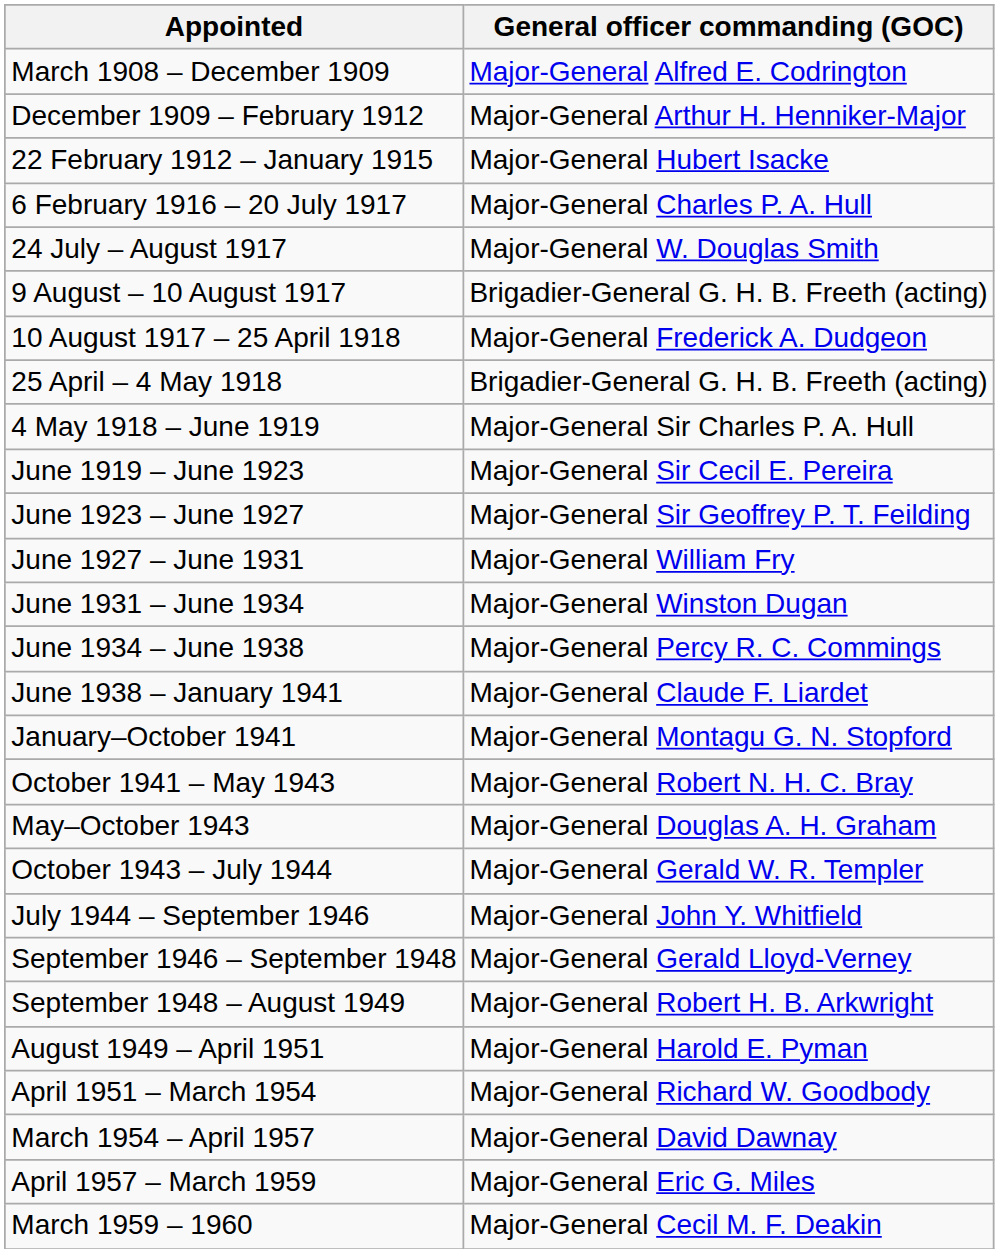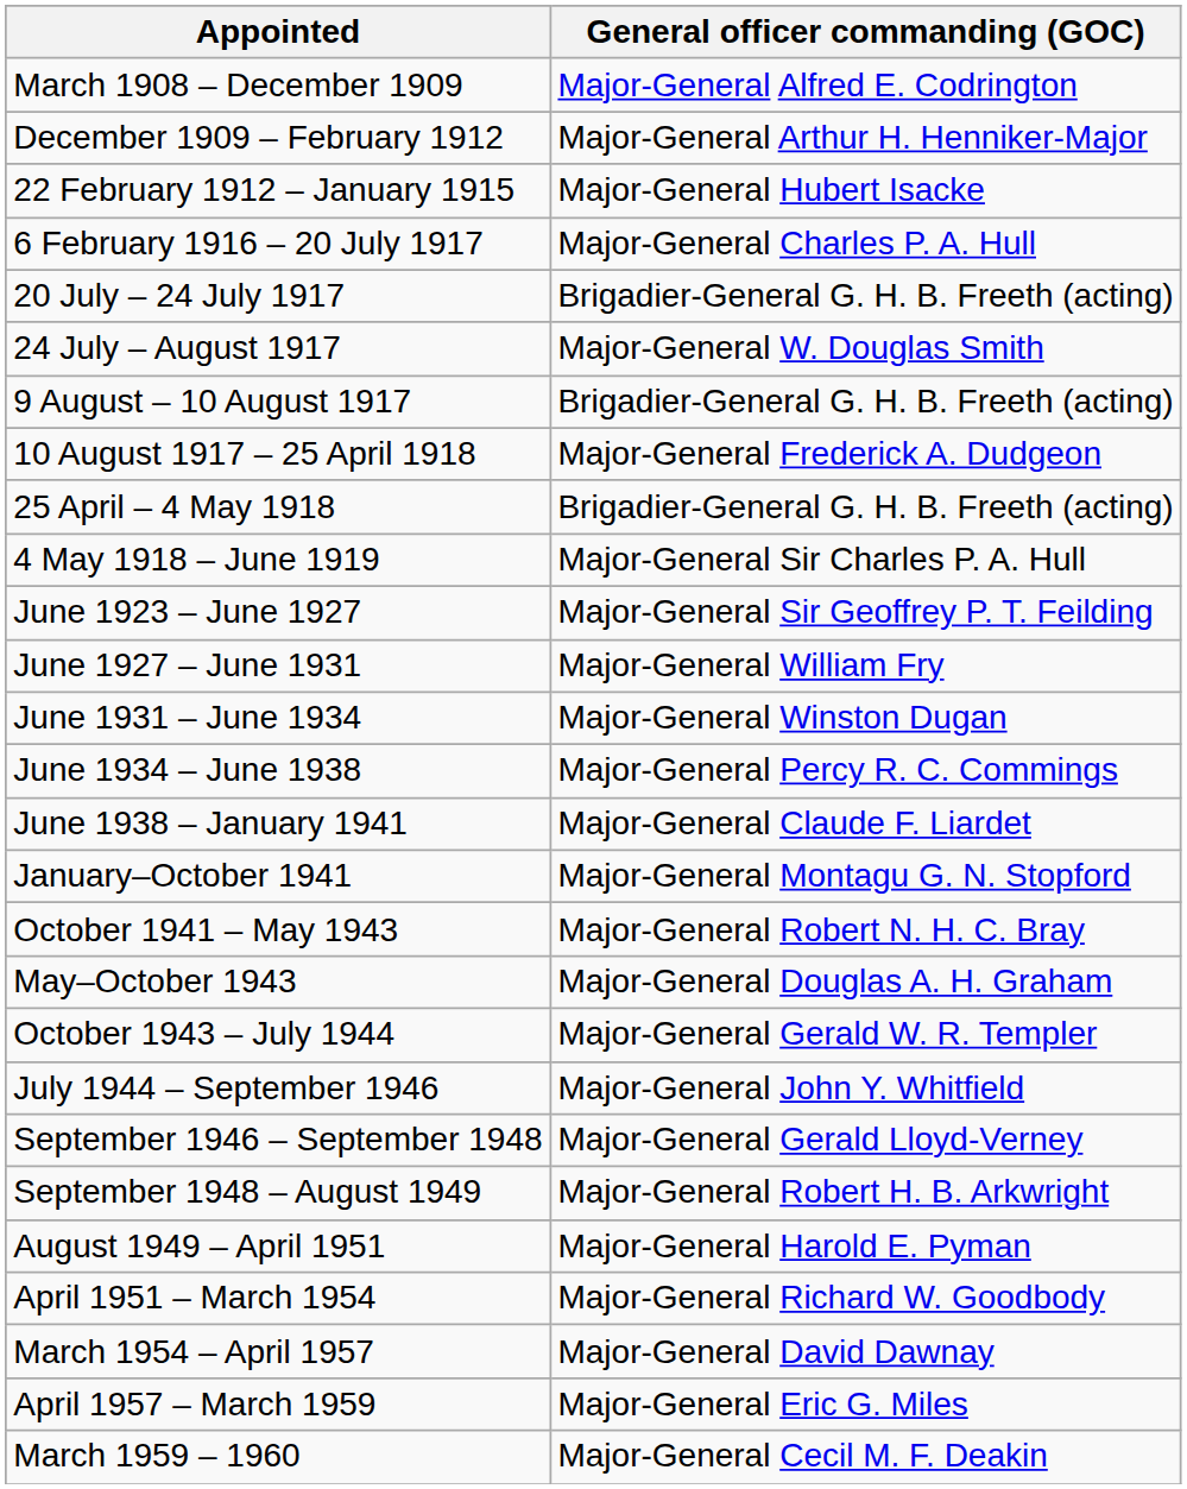 <table class="wikitable" style="text-align: left; border-spacing: 2px; border: 1px solid darkgray;">
 <tr>
 <th>Appointed</th>
 <th>General officer commanding (GOC)</th>
 </tr>
 <tr>
 <td>March 1908 – December 1909</td>
 <td><a href='#'>Major-General</a> <a href='#'>Alfred E. Codrington</a></td>
 </tr>
 <tr>
 <td>December 1909 – February 1912</td>
 <td>Major-General <a href='#'>Arthur H. Henniker-Major</a></td>
 </tr>
 <tr>
 <td>22 February 1912 – January 1915</td>
 <td>Major-General <a href='#'>Hubert Isacke</a></td>
 </tr>
 <tr>
 <td>6 February 1916 – 20 July 1917</td>
 <td>Major-General <a href='#'>Charles P. A. Hull</a></td>
 </tr>
 <tr>
+<td>20 July – 24 July 1917</td>
+<td>Brigadier-General G. H. B. Freeth (acting)</td>
+</tr>
+<tr>
 <td>24 July – August 1917</td>
 <td>Major-General <a href='#'>W. Douglas Smith</a></td>
 </tr>
 <tr>
 <td>9 August – 10 August 1917</td>
 <td>Brigadier-General G. H. B. Freeth (acting)</td>
 </tr>
 <tr>
 <td>10 August 1917 – 25 April 1918</td>
 <td>Major-General <a href='#'>Frederick A. Dudgeon</a></td>
 </tr>
 <tr>
 <td>25 April – 4 May 1918</td>
 <td>Brigadier-General G. H. B. Freeth (acting)</td>
 </tr>
 <tr>
 <td>4 May 1918 – June 1919</td>
 <td>Major-General Sir Charles P. A. Hull</td>
-</tr>
-<tr>
-<td>June 1919 – June 1923</td>
-<td>Major-General <a href='#'>Sir Cecil E. Pereira</a></td>
 </tr>
 <tr>
 <td>June 1923 – June 1927</td>
 <td>Major-General <a href='#'>Sir Geoffrey P. T. Feilding</a></td>
 </tr>
 <tr>
 <td>June 1927 – June 1931</td>
 <td>Major-General <a href='#'>William Fry</a></td>
 </tr>
 <tr>
 <td>June 1931 – June 1934</td>
 <td>Major-General <a href='#'>Winston Dugan</a></td>
 </tr>
 <tr>
 <td>June 1934 – June 1938</td>
 <td>Major-General <a href='#'>Percy R. C. Commings</a></td>
 </tr>
 <tr>
 <td>June 1938 – January 1941</td>
 <td>Major-General <a href='#'>Claude F. Liardet</a></td>
 </tr>
 <tr>
 <td>January–October 1941</td>
 <td>Major-General <a href='#'>Montagu G. N. Stopford</a></td>
 </tr>
 <tr>
 <td>October 1941 – May 1943</td>
 <td>Major-General <a href='#'>Robert N. H. C. Bray</a></td>
 </tr>
 <tr>
 <td>May–October 1943</td>
 <td>Major-General <a href='#'>Douglas A. H. Graham</a></td>
 </tr>
 <tr>
 <td>October 1943 – July 1944</td>
 <td>Major-General <a href='#'>Gerald W. R. Templer</a></td>
 </tr>
 <tr>
 <td>July 1944 – September 1946</td>
 <td>Major-General <a href='#'>John Y. Whitfield</a></td>
 </tr>
 <tr>
 <td>September 1946 – September 1948</td>
 <td>Major-General <a href='#'>Gerald Lloyd-Verney</a></td>
 </tr>
 <tr>
 <td>September 1948 – August 1949</td>
 <td>Major-General <a href='#'>Robert H. B. Arkwright</a></td>
 </tr>
 <tr>
 <td>August 1949 – April 1951</td>
 <td>Major-General <a href='#'>Harold E. Pyman</a></td>
 </tr>
 <tr>
 <td>April 1951 – March 1954</td>
 <td>Major-General <a href='#'>Richard W. Goodbody</a></td>
 </tr>
 <tr>
 <td>March 1954 – April 1957</td>
 <td>Major-General <a href='#'>David Dawnay</a></td>
 </tr>
 <tr>
 <td>April 1957 – March 1959</td>
 <td>Major-General <a href='#'>Eric G. Miles</a></td>
 </tr>
 <tr>
 <td>March 1959 – 1960</td>
 <td>Major-General <a href='#'>Cecil M. F. Deakin</a></td>
 </tr>
 </table>
